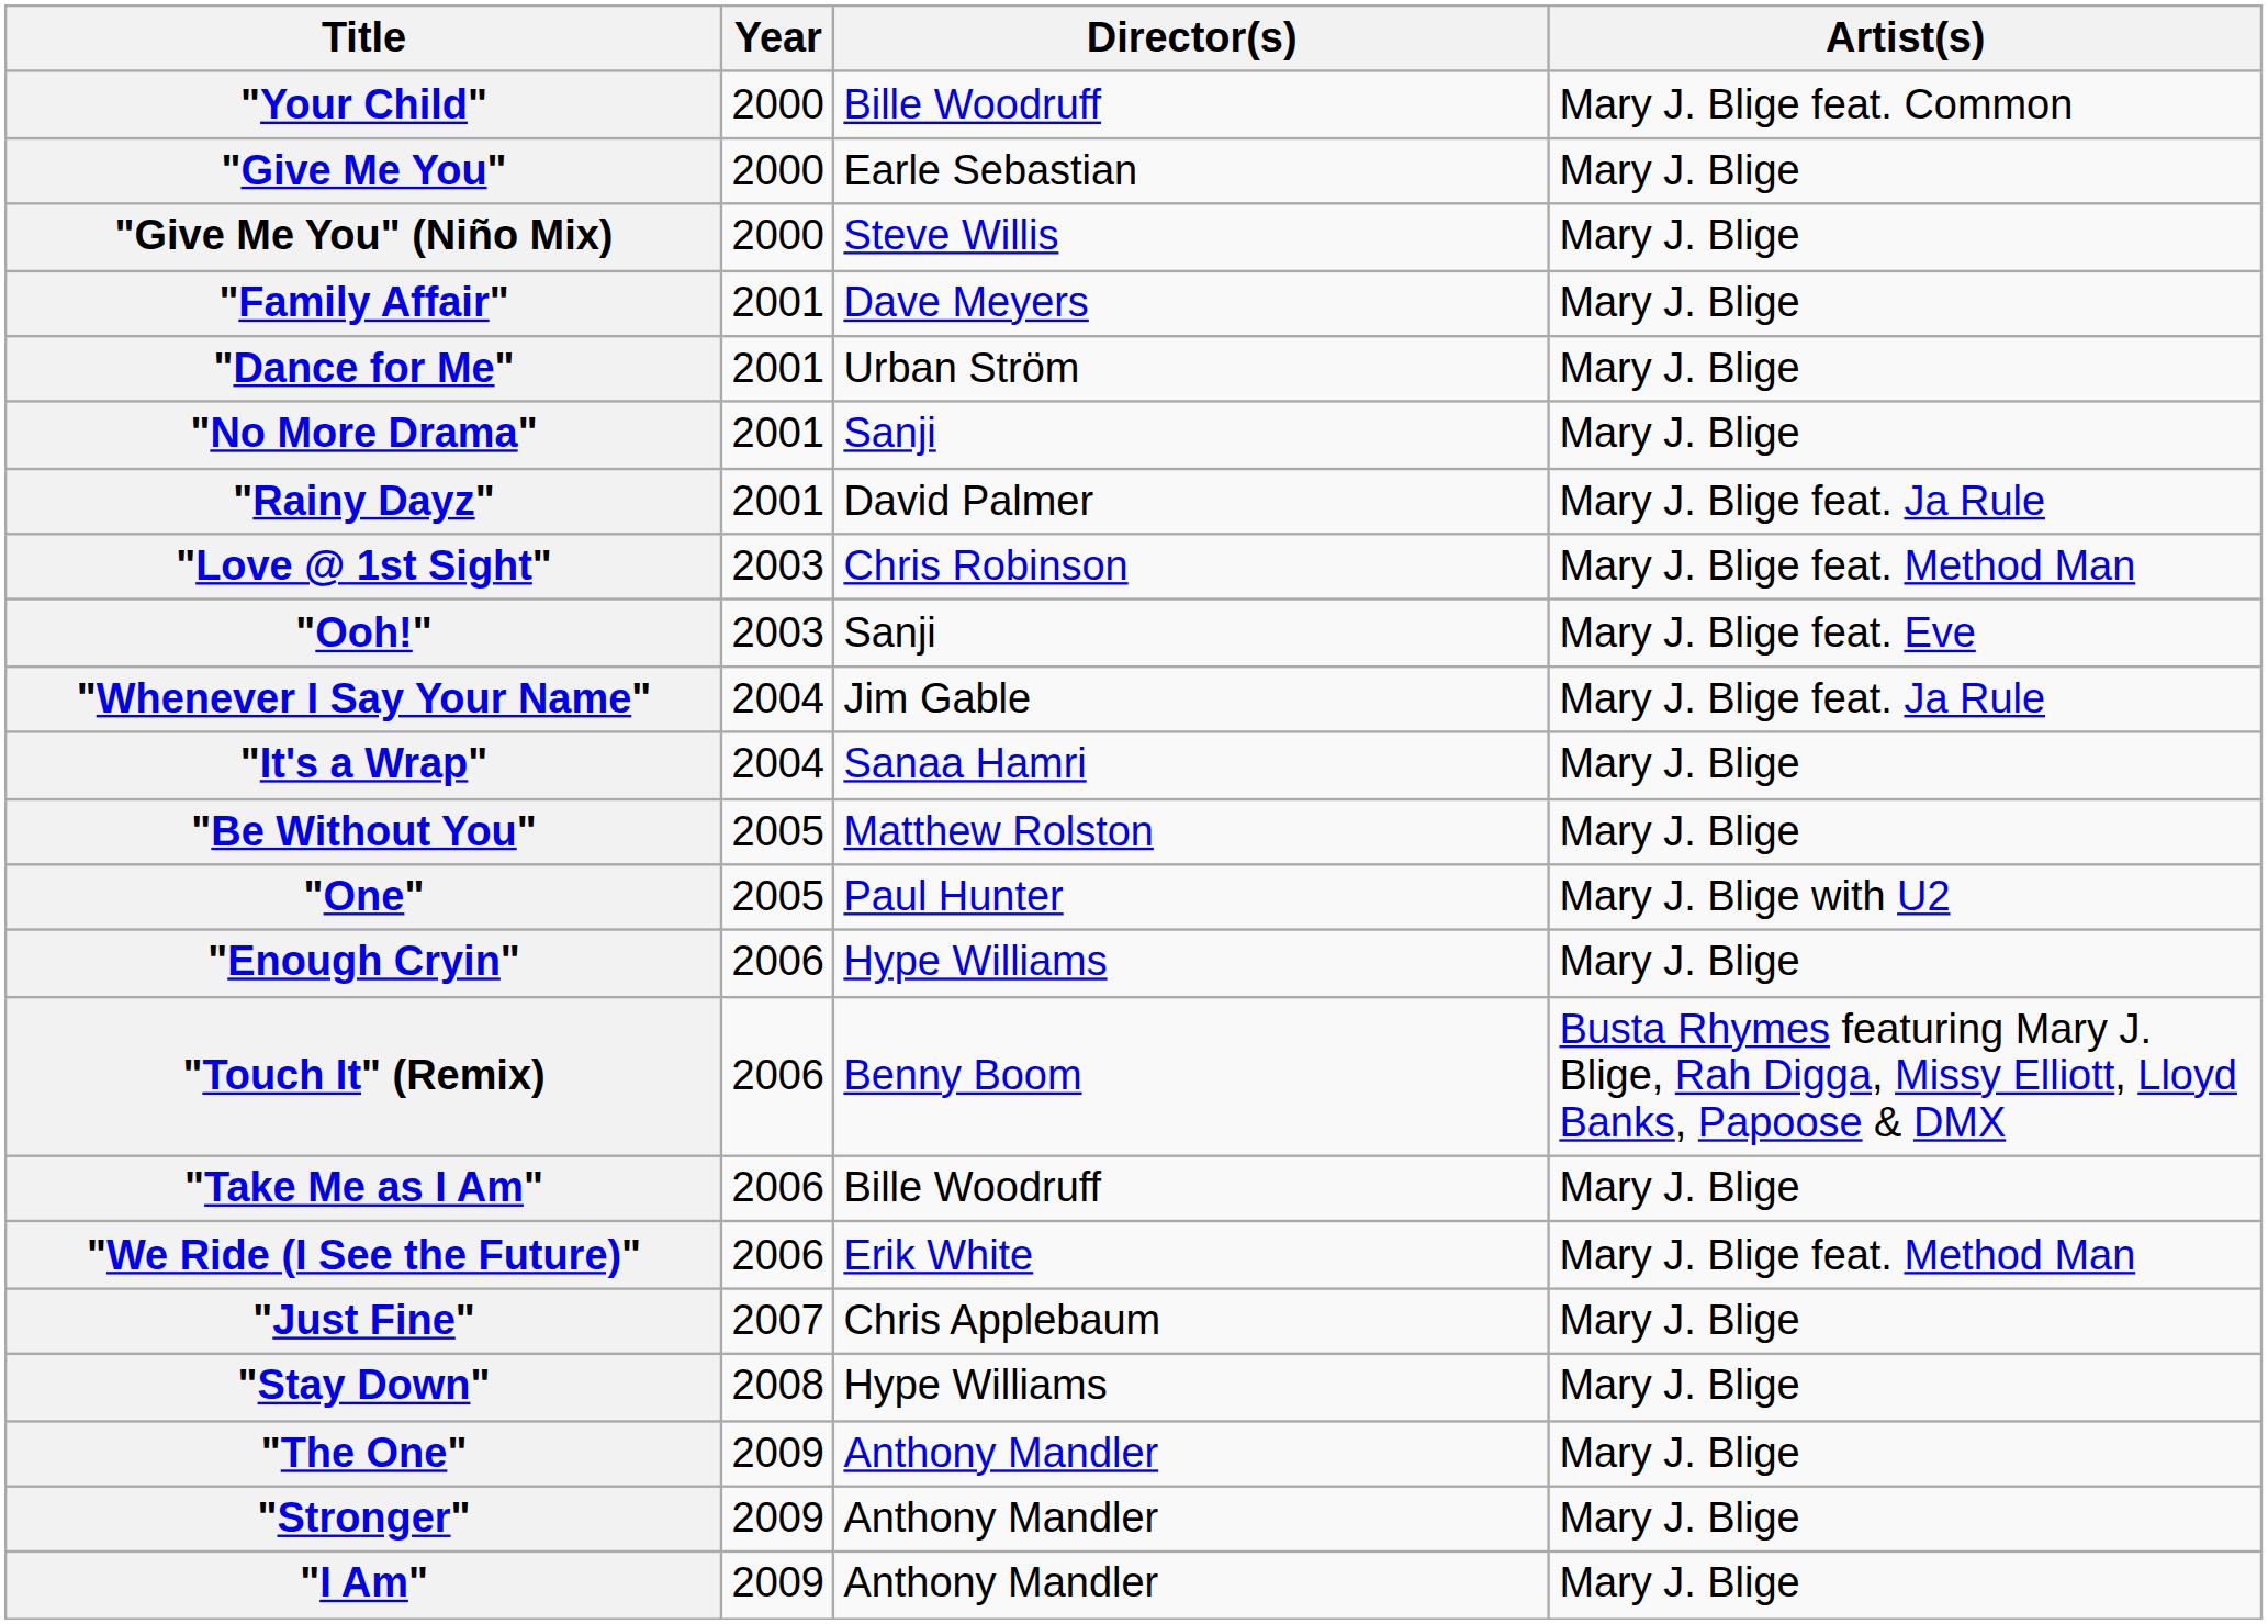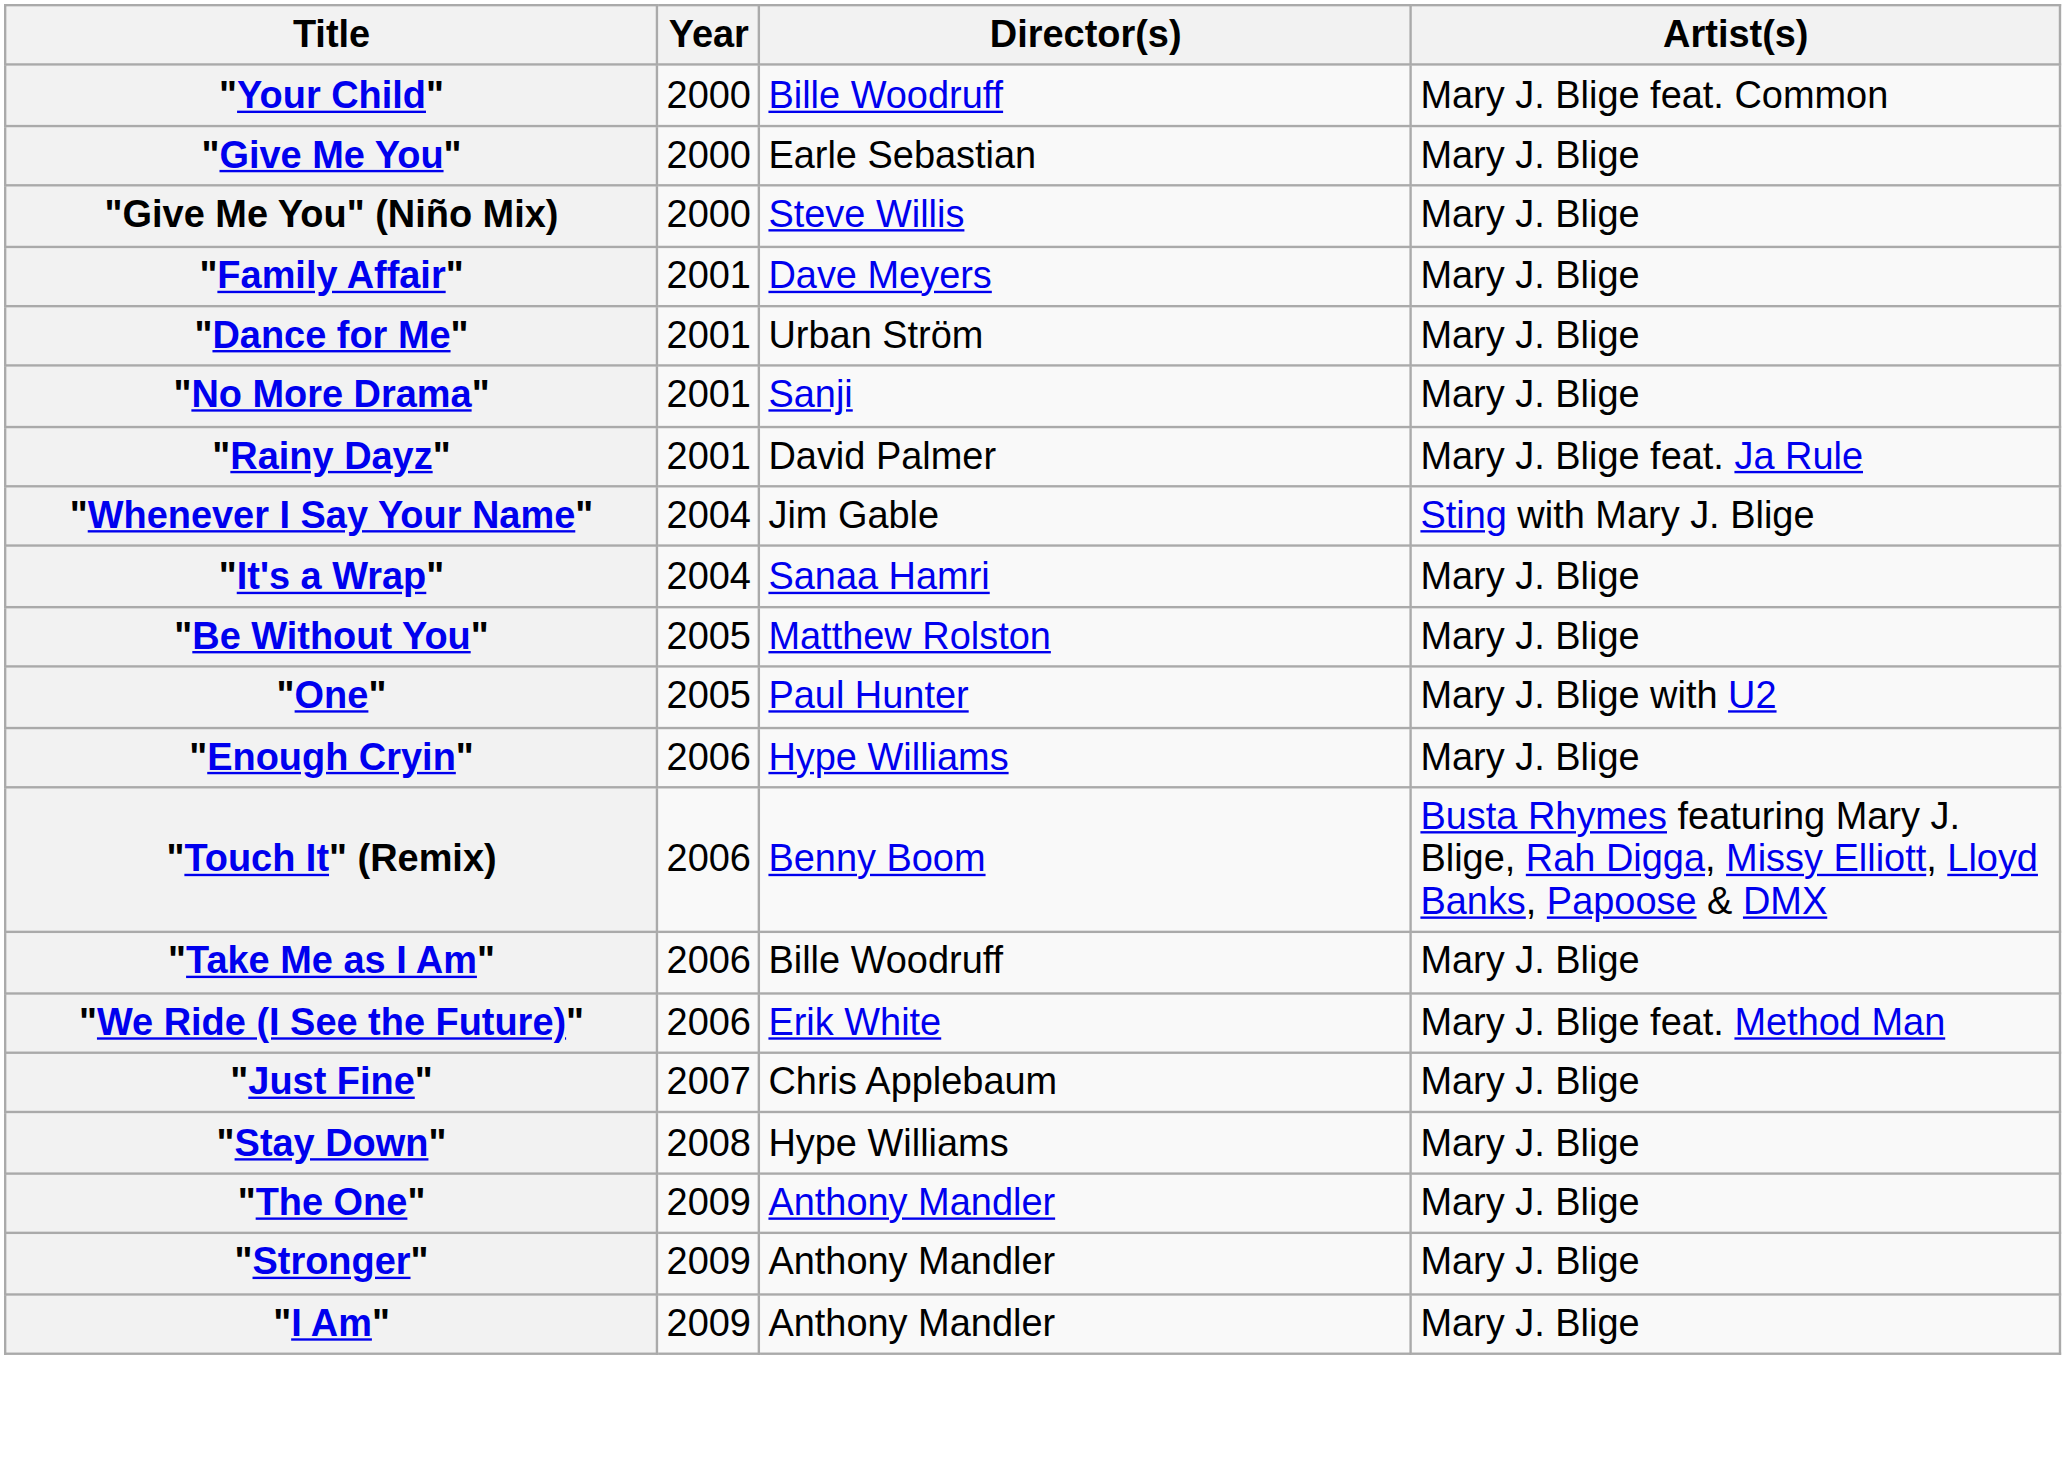 <table class="wikitable plainrowheaders sortable" border="1">
 <tr>
 <th scope="col" style="width:18em;">Title</th>
 <th scope="col">Year</th>
 <th scope="col" style="width:18em;">Director(s)</th>
 <th scope="col" style="width:18em;">Artist(s)</th>
 </tr>
 <tr>
 <th scope="row">"<a href='#'>Your Child</a>"</th>
 <td style="text-align:center;">2000</td>
 <td><a href='#'>Bille Woodruff</a></td>
 <td>Mary J. Blige feat. Common</td>
 </tr>
 <tr>
 <th scope="row">"<a href='#'>Give Me You</a>"</th>
 <td style="text-align:center;">2000</td>
 <td>Earle Sebastian</td>
 <td>Mary J. Blige</td>
 </tr>
 <tr>
 <th scope="row">"Give Me You" (Niño Mix)</th>
 <td style="text-align:center;">2000</td>
 <td><a href='#'>Steve Willis</a></td>
 <td>Mary J. Blige</td>
 </tr>
 <tr>
 <th scope="row">"<a href='#'>Family Affair</a>"</th>
 <td style="text-align:center;">2001</td>
 <td><a href='#'>Dave Meyers</a></td>
 <td>Mary J. Blige</td>
 </tr>
 <tr>
 <th scope="row">"<a href='#'>Dance for Me</a>"</th>
 <td style="text-align:center;">2001</td>
 <td>Urban Ström</td>
 <td>Mary J. Blige</td>
 </tr>
 <tr>
 <th scope="row">"<a href='#'>No More Drama</a>"</th>
 <td style="text-align:center;">2001</td>
 <td><a href='#'>Sanji</a></td>
 <td>Mary J. Blige</td>
 </tr>
 <tr>
 <th scope="row">"<a href='#'>Rainy Dayz</a>"</th>
 <td style="text-align:center;">2001</td>
 <td>David Palmer</td>
 <td>Mary J. Blige feat. <a href='#'>Ja Rule</a></td>
 </tr>
 <tr>
-<th scope="row">"<a href='#'>Love @ 1st Sight</a>"</th>
-<td style="text-align:center;">2003</td>
-<td><a href='#'>Chris Robinson</a></td>
-<td>Mary J. Blige feat. <a href='#'>Method Man</a></td>
-</tr>
-<tr>
-<th scope="row">"<a href='#'>Ooh!</a>"</th>
-<td style="text-align:center;">2003</td>
-<td>Sanji</td>
-<td>Mary J. Blige feat. <a href='#'>Eve</a></td>
-</tr>
-<tr>
 <th scope="row">"<a href='#'>Whenever I Say Your Name</a>"</th>
 <td style="text-align:center;">2004</td>
 <td>Jim Gable</td>
-<td>Mary J. Blige feat. <a href='#'>Ja Rule</a></td>
+<td><a href='#'>Sting</a> with Mary J. Blige</td>
 </tr>
 <tr>
 <th scope="row">"<a href='#'>It's a Wrap</a>"</th>
 <td style="text-align:center;">2004</td>
 <td><a href='#'>Sanaa Hamri</a></td>
 <td>Mary J. Blige</td>
 </tr>
 <tr>
 <th scope="row">"<a href='#'>Be Without You</a>"</th>
 <td style="text-align:center;">2005</td>
 <td><a href='#'>Matthew Rolston</a></td>
 <td>Mary J. Blige</td>
 </tr>
 <tr>
 <th scope="row">"<a href='#'>One</a>"</th>
 <td style="text-align:center;">2005</td>
 <td><a href='#'>Paul Hunter</a></td>
 <td>Mary J. Blige with <a href='#'>U2</a></td>
 </tr>
 <tr>
 <th scope="row">"<a href='#'>Enough Cryin</a>"</th>
 <td style="text-align:center;">2006</td>
 <td><a href='#'>Hype Williams</a></td>
 <td>Mary J. Blige</td>
 </tr>
 <tr>
 <th scope="row">"<a href='#'>Touch It</a>" (Remix)</th>
 <td style="text-align:center;">2006</td>
 <td><a href='#'>Benny Boom</a></td>
 <td><a href='#'>Busta Rhymes</a> featuring Mary J. Blige, <a href='#'>Rah Digga</a>, <a href='#'>Missy Elliott</a>, <a href='#'>Lloyd Banks</a>, <a href='#'>Papoose</a> & <a href='#'>DMX</a></td>
 </tr>
 <tr>
 <th scope="row">"<a href='#'>Take Me as I Am</a>"</th>
 <td style="text-align:center;">2006</td>
 <td>Bille Woodruff</td>
 <td>Mary J. Blige</td>
 </tr>
 <tr>
 <th scope="row">"<a href='#'>We Ride (I See the Future)</a>"</th>
 <td style="text-align:center;">2006</td>
 <td><a href='#'>Erik White</a></td>
 <td>Mary J. Blige feat. <a href='#'>Method Man</a></td>
 </tr>
 <tr>
 <th scope="row">"<a href='#'>Just Fine</a>"</th>
 <td style="text-align:center;">2007</td>
 <td>Chris Applebaum</td>
 <td>Mary J. Blige</td>
 </tr>
 <tr>
 <th scope="row">"<a href='#'>Stay Down</a>"</th>
 <td style="text-align:center;">2008</td>
 <td>Hype Williams</td>
 <td>Mary J. Blige</td>
 </tr>
 <tr>
 <th scope="row">"<a href='#'>The One</a>"</th>
 <td style="text-align:center;">2009</td>
 <td><a href='#'>Anthony Mandler</a></td>
 <td>Mary J. Blige</td>
 </tr>
 <tr>
 <th scope="row">"<a href='#'>Stronger</a>"</th>
 <td style="text-align:center;">2009</td>
 <td>Anthony Mandler</td>
 <td>Mary J. Blige</td>
 </tr>
 <tr>
 <th scope="row">"<a href='#'>I Am</a>"</th>
 <td style="text-align:center;">2009</td>
 <td>Anthony Mandler</td>
 <td>Mary J. Blige</td>
 </tr>
 </table>
